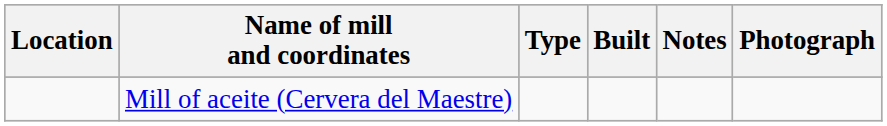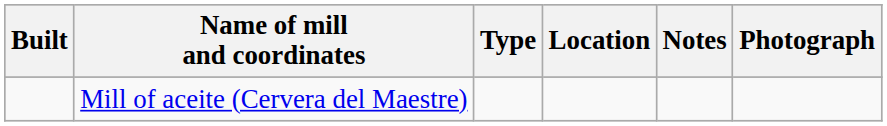 <table class="wikitable">
 <tr>
-<th>Location</th>
+<th>Built</th>
 <th>Name of mill<br>and coordinates</th>
 <th>Type</th>
-<th>Built</th>
+<th>Location</th>
 <th>Notes</th>
 <th>Photograph</th>
 </tr>
 <tr>
 <td></td>
 <td><a href='#'>Mill of aceite (Cervera del Maestre)</a></td>
 <td></td>
 <td></td>
 <td></td>
 <td></td>
 </tr>
 </table>
